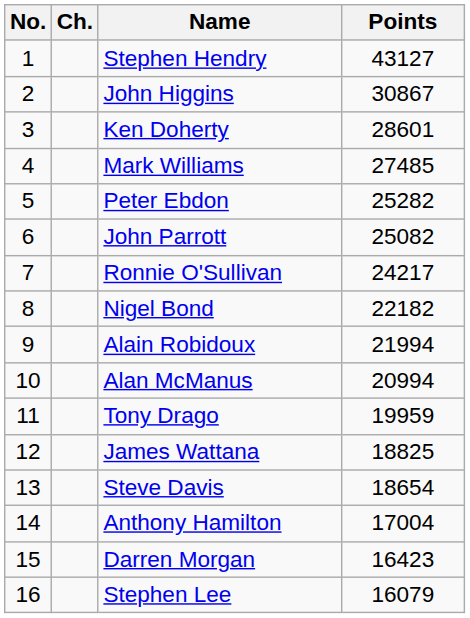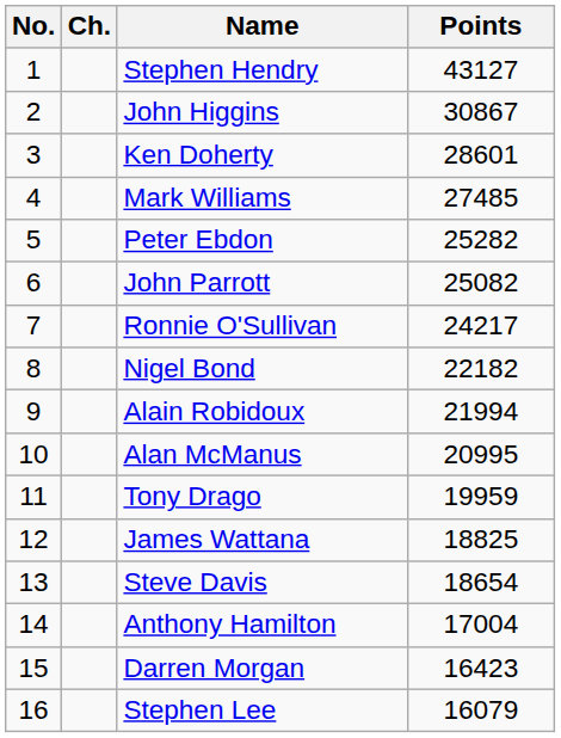 <table class="wikitable" style="text-align: center;">
 <tr>
 <th>No.</th>
 <th>Ch.</th>
 <th width=165>Name</th>
 <th width=80>Points</th>
 </tr>
 <tr>
 <td>1</td>
 <td></td>
 <td style="text-align:left;"> <a href='#'>Stephen Hendry</a></td>
 <td>43127</td>
 </tr>
 <tr>
 <td>2</td>
 <td></td>
 <td style="text-align:left;"> <a href='#'>John Higgins</a></td>
 <td>30867</td>
 </tr>
 <tr>
 <td>3</td>
 <td></td>
 <td style="text-align:left;"> <a href='#'>Ken Doherty</a></td>
 <td>28601</td>
 </tr>
 <tr>
 <td>4</td>
 <td></td>
 <td style="text-align:left;"> <a href='#'>Mark Williams</a></td>
 <td>27485</td>
 </tr>
 <tr>
 <td>5</td>
 <td></td>
 <td style="text-align:left;"> <a href='#'>Peter Ebdon</a></td>
 <td>25282</td>
 </tr>
 <tr>
 <td>6</td>
 <td></td>
 <td style="text-align:left;"> <a href='#'>John Parrott</a></td>
 <td>25082</td>
 </tr>
 <tr>
 <td>7</td>
 <td></td>
 <td style="text-align:left;"> <a href='#'>Ronnie O'Sullivan</a></td>
 <td>24217</td>
 </tr>
 <tr>
 <td>8</td>
 <td></td>
 <td style="text-align:left;"> <a href='#'>Nigel Bond</a></td>
 <td>22182</td>
 </tr>
 <tr>
 <td>9</td>
 <td></td>
 <td style="text-align:left;"> <a href='#'>Alain Robidoux</a></td>
 <td>21994</td>
 </tr>
 <tr>
 <td>10</td>
 <td></td>
 <td style="text-align:left;"> <a href='#'>Alan McManus</a></td>
-<td>20994</td>
+<td>20995</td>
 </tr>
 <tr>
 <td>11</td>
 <td></td>
 <td style="text-align:left;"> <a href='#'>Tony Drago</a></td>
 <td>19959</td>
 </tr>
 <tr>
 <td>12</td>
 <td></td>
 <td style="text-align:left;"> <a href='#'>James Wattana</a></td>
 <td>18825</td>
 </tr>
 <tr>
 <td>13</td>
 <td></td>
 <td style="text-align:left;"> <a href='#'>Steve Davis</a></td>
 <td>18654</td>
 </tr>
 <tr>
 <td>14</td>
 <td></td>
 <td style="text-align:left;"> <a href='#'>Anthony Hamilton</a></td>
 <td>17004</td>
 </tr>
 <tr>
 <td>15</td>
 <td></td>
 <td style="text-align:left;"> <a href='#'>Darren Morgan</a></td>
 <td>16423</td>
 </tr>
 <tr>
 <td>16</td>
 <td></td>
 <td style="text-align:left;"> <a href='#'>Stephen Lee</a></td>
 <td>16079</td>
 </tr>
 </table>
